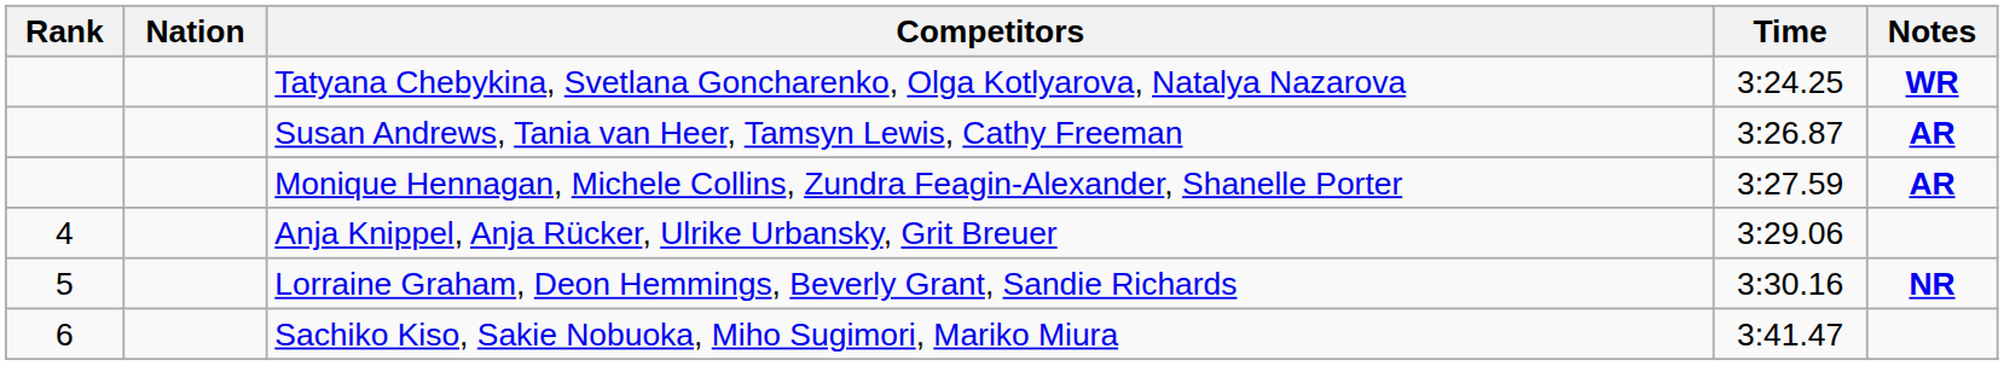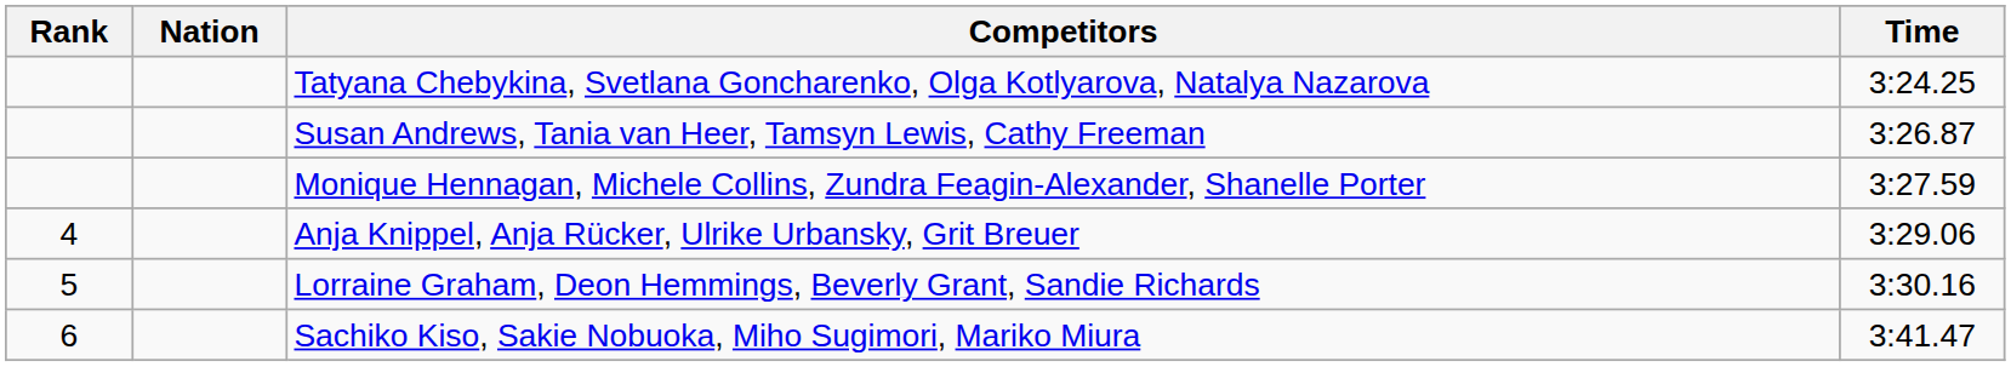 <table class="wikitable sortable" width=75% style="text-align:center; font-size:95%">
 <tr>
 <th>Rank</th>
 <th>Nation</th>
 <th>Competitors</th>
 <th>Time</th>
-<th>Notes</th>
 </tr>
 <tr>
 <td></td>
 <td align=left></td>
 <td align=left><a href='#'>Tatyana Chebykina</a>, <a href='#'>Svetlana Goncharenko</a>, <a href='#'>Olga Kotlyarova</a>, <a href='#'>Natalya Nazarova</a></td>
 <td>3:24.25</td>
-<td><strong><a href='#'>WR</a></strong></td>
 </tr>
 <tr>
 <td></td>
 <td align=left></td>
 <td align=left><a href='#'>Susan Andrews</a>, <a href='#'>Tania van Heer</a>, <a href='#'>Tamsyn Lewis</a>, <a href='#'>Cathy Freeman</a></td>
 <td>3:26.87</td>
-<td><strong><a href='#'>AR</a></strong></td>
 </tr>
 <tr>
 <td></td>
 <td align=left></td>
 <td align=left><a href='#'>Monique Hennagan</a>, <a href='#'>Michele Collins</a>, <a href='#'>Zundra Feagin-Alexander</a>, <a href='#'>Shanelle Porter</a></td>
 <td>3:27.59</td>
-<td><strong><a href='#'>AR</a></strong></td>
 </tr>
 <tr>
 <td>4</td>
 <td align=left></td>
 <td align=left><a href='#'>Anja Knippel</a>, <a href='#'>Anja Rücker</a>, <a href='#'>Ulrike Urbansky</a>, <a href='#'>Grit Breuer</a></td>
 <td>3:29.06</td>
-<td></td>
 </tr>
 <tr>
 <td>5</td>
 <td align=left></td>
 <td align=left><a href='#'>Lorraine Graham</a>, <a href='#'>Deon Hemmings</a>, <a href='#'>Beverly Grant</a>, <a href='#'>Sandie Richards</a></td>
 <td>3:30.16</td>
-<td><strong><a href='#'>NR</a></strong></td>
 </tr>
 <tr>
 <td>6</td>
 <td align=left></td>
 <td align=left><a href='#'>Sachiko Kiso</a>, <a href='#'>Sakie Nobuoka</a>, <a href='#'>Miho Sugimori</a>, <a href='#'>Mariko Miura</a></td>
 <td>3:41.47</td>
-<td></td>
 </tr>
 </table>
